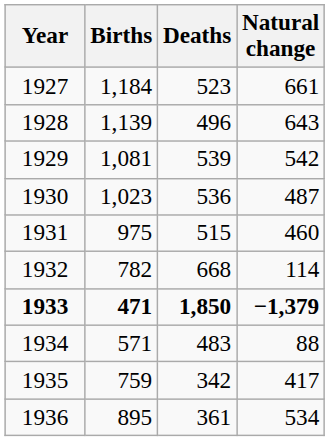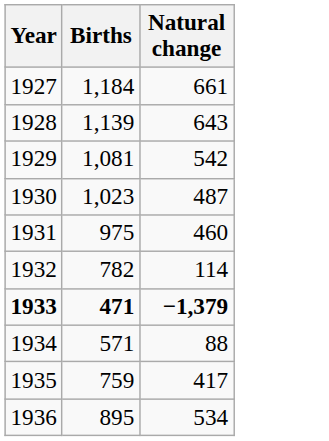 <table class="wikitable floatright" style="margin:1em auto 1em 2em; text-align:right;">
 <tr>
 <th width=25%>Year</th>
 <th>Births</th>
-<th>Deaths</th>
 <th>Natural<br> change</th>
 </tr>
 <tr>
 <td align=center>1927</td>
 <td>1,184</td>
-<td>523</td>
 <td>661</td>
 </tr>
 <tr>
 <td align=center>1928</td>
 <td>1,139</td>
-<td>496</td>
 <td>643</td>
 </tr>
 <tr>
 <td align=center>1929</td>
 <td>1,081</td>
-<td>539</td>
 <td>542</td>
 </tr>
 <tr>
 <td align=center>1930</td>
 <td>1,023</td>
-<td>536</td>
 <td>487</td>
 </tr>
 <tr>
 <td align=center>1931</td>
 <td>975</td>
-<td>515</td>
 <td>460</td>
 </tr>
 <tr>
 <td align=center>1932</td>
 <td>782</td>
-<td>668</td>
 <td>114</td>
 </tr>
 <tr>
 <td align=center><strong>1933</strong></td>
 <td><strong>471</strong></td>
-<td><strong>1,850</strong></td>
 <td><strong>−1,379</strong></td>
 </tr>
 <tr>
 <td align=center>1934</td>
 <td>571</td>
-<td>483</td>
 <td>88</td>
 </tr>
 <tr>
 <td align=center>1935</td>
 <td>759</td>
-<td>342</td>
 <td>417</td>
 </tr>
 <tr>
 <td align=center>1936</td>
 <td>895</td>
-<td>361</td>
 <td>534</td>
 </tr>
 </table>
